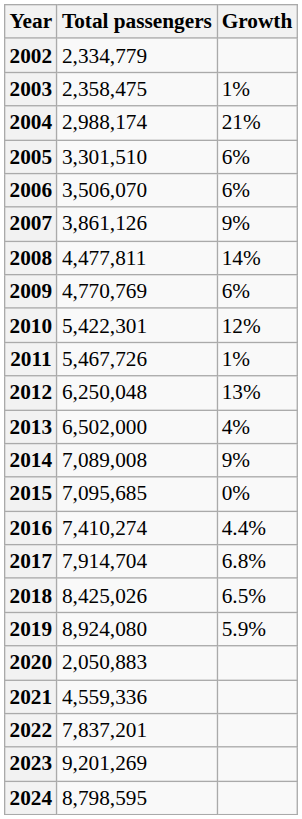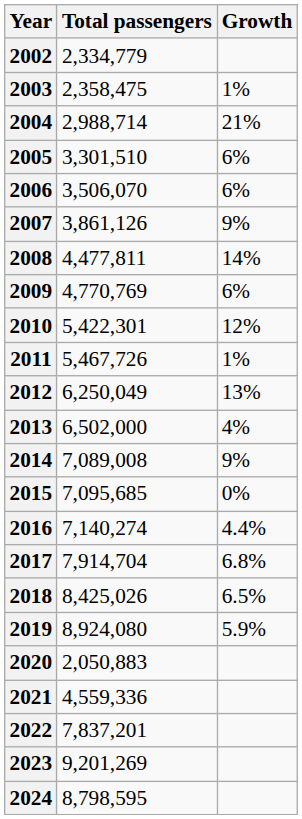 <table class=wikitable>
 <tr>
 <th>Year</th>
 <th>Total passengers</th>
 <th>Growth</th>
 </tr>
 <tr>
 <th>2002</th>
 <td>2,334,779</td>
 <td></td>
 </tr>
 <tr>
 <th>2003</th>
 <td>2,358,475</td>
 <td>1%</td>
 </tr>
 <tr>
 <th>2004</th>
-<td>2,988,174</td>
+<td>2,988,714</td>
 <td>21%</td>
 </tr>
 <tr>
 <th>2005</th>
 <td>3,301,510</td>
 <td>6%</td>
 </tr>
 <tr>
 <th>2006</th>
 <td>3,506,070</td>
 <td>6%</td>
 </tr>
 <tr>
 <th>2007</th>
 <td>3,861,126</td>
 <td>9%</td>
 </tr>
 <tr>
 <th>2008</th>
 <td>4,477,811</td>
 <td>14%</td>
 </tr>
 <tr>
 <th>2009</th>
 <td>4,770,769</td>
 <td>6%</td>
 </tr>
 <tr>
 <th>2010</th>
 <td>5,422,301</td>
 <td>12%</td>
 </tr>
 <tr>
 <th>2011</th>
 <td>5,467,726</td>
 <td>1%</td>
 </tr>
 <tr>
 <th>2012</th>
-<td>6,250,048</td>
+<td>6,250,049</td>
 <td>13%</td>
 </tr>
 <tr>
 <th>2013</th>
 <td>6,502,000</td>
 <td>4%</td>
 </tr>
 <tr>
 <th>2014</th>
 <td>7,089,008</td>
 <td>9%</td>
 </tr>
 <tr>
 <th>2015</th>
 <td>7,095,685</td>
 <td>0%</td>
 </tr>
 <tr>
 <th>2016</th>
-<td>7,410,274</td>
+<td>7,140,274</td>
 <td>4.4%</td>
 </tr>
 <tr>
 <th>2017</th>
 <td>7,914,704</td>
 <td>6.8%</td>
 </tr>
 <tr>
 <th>2018</th>
 <td>8,425,026</td>
 <td>6.5%</td>
 </tr>
 <tr>
 <th>2019</th>
 <td>8,924,080</td>
 <td>5.9%</td>
 </tr>
 <tr>
 <th>2020</th>
 <td>2,050,883</td>
 <td></td>
 </tr>
 <tr>
 <th>2021</th>
 <td>4,559,336</td>
 <td></td>
 </tr>
 <tr>
 <th>2022</th>
 <td>7,837,201</td>
 <td></td>
 </tr>
 <tr>
 <th>2023</th>
 <td>9,201,269</td>
 <td></td>
 </tr>
 <tr>
 <th>2024</th>
 <td>8,798,595</td>
 <td></td>
 </tr>
 </table>
